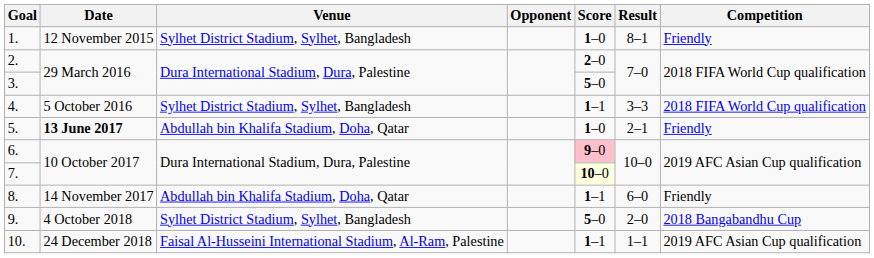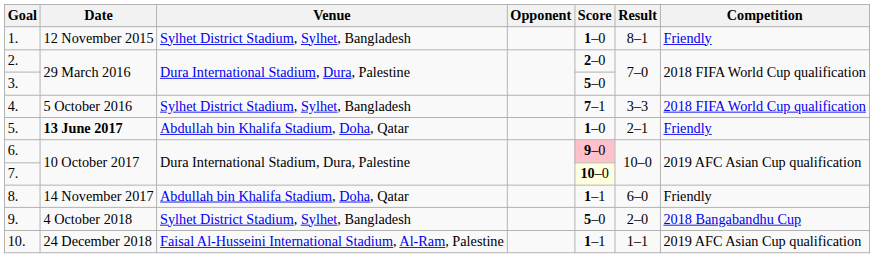 <table class="wikitable plainrowheaders sortable">
 <tr>
 <th>Goal</th>
 <th>Date</th>
 <th>Venue</th>
 <th>Opponent</th>
 <th>Score</th>
 <th>Result</th>
 <th>Competition</th>
 </tr>
 <tr>
 <td>1.</td>
 <td>12 November 2015</td>
 <td><a href='#'>Sylhet District Stadium</a>, <a href='#'>Sylhet</a>, Bangladesh</td>
 <td></td>
 <td align=center><strong>1</strong>–0</td>
 <td align=center>8–1</td>
 <td><a href='#'>Friendly</a></td>
 </tr>
 <tr>
 <td>2.</td>
 <td rowspan="2">29 March 2016</td>
 <td rowspan="2"><a href='#'>Dura International Stadium</a>, <a href='#'>Dura</a>, Palestine</td>
 <td rowspan="2"></td>
 <td align=center><strong>2</strong>–0</td>
 <td rowspan="2" style="text-align:center">7–0</td>
 <td rowspan="2">2018 FIFA World Cup qualification</td>
 </tr>
 <tr>
 <td>3.</td>
 <td align=center><strong>5</strong>–0</td>
 </tr>
 <tr>
 <td>4.</td>
 <td>5 October 2016</td>
 <td><a href='#'>Sylhet District Stadium</a>, <a href='#'>Sylhet</a>, Bangladesh</td>
 <td></td>
-<td align=center><strong>1</strong>–1</td>
+<td align=center><strong>7</strong>–1</td>
 <td align=center>3–3</td>
 <td><a href='#'>2018 FIFA World Cup qualification</a></td>
 </tr>
 <tr>
 <td>5.</td>
 <td><strong>13 June 2017</strong></td>
 <td><a href='#'>Abdullah bin Khalifa Stadium</a>, <a href='#'>Doha</a>, Qatar</td>
 <td></td>
 <td align=center><strong>1</strong>–0</td>
 <td align=center>2–1</td>
 <td><a href='#'>Friendly</a></td>
 </tr>
 <tr>
 <td>6.</td>
 <td rowspan="2">10 October 2017</td>
 <td rowspan="2">Dura International Stadium, Dura, Palestine</td>
 <td rowspan="2"></td>
 <td align=center style="background: pink;"><strong>9</strong>–0</td>
 <td rowspan="2" style="text-align:center">10–0</td>
 <td rowspan="2">2019 AFC Asian Cup qualification</td>
 </tr>
 <tr>
 <td>7.</td>
 <td align=center style="background: lightyellow;"><strong>10</strong>–0</td>
 </tr>
 <tr>
 <td>8.</td>
 <td>14 November 2017</td>
 <td><a href='#'>Abdullah bin Khalifa Stadium</a>, <a href='#'>Doha</a>, Qatar</td>
 <td></td>
 <td align=center><strong>1</strong>–1</td>
 <td align=center>6–0</td>
 <td>Friendly</td>
 </tr>
 <tr>
 <td>9.</td>
 <td>4 October 2018</td>
 <td><a href='#'>Sylhet District Stadium</a>, <a href='#'>Sylhet</a>, Bangladesh</td>
 <td></td>
 <td align=center><strong>5</strong>–0</td>
 <td align=center>2–0</td>
 <td><a href='#'>2018 Bangabandhu Cup</a></td>
 </tr>
 <tr>
 <td>10.</td>
 <td>24 December 2018</td>
 <td><a href='#'>Faisal Al-Husseini International Stadium</a>, <a href='#'>Al-Ram</a>, Palestine</td>
 <td></td>
 <td align=center><strong>1</strong>–1</td>
 <td align=center>1–1</td>
 <td>2019 AFC Asian Cup qualification</td>
 </tr>
 </table>
